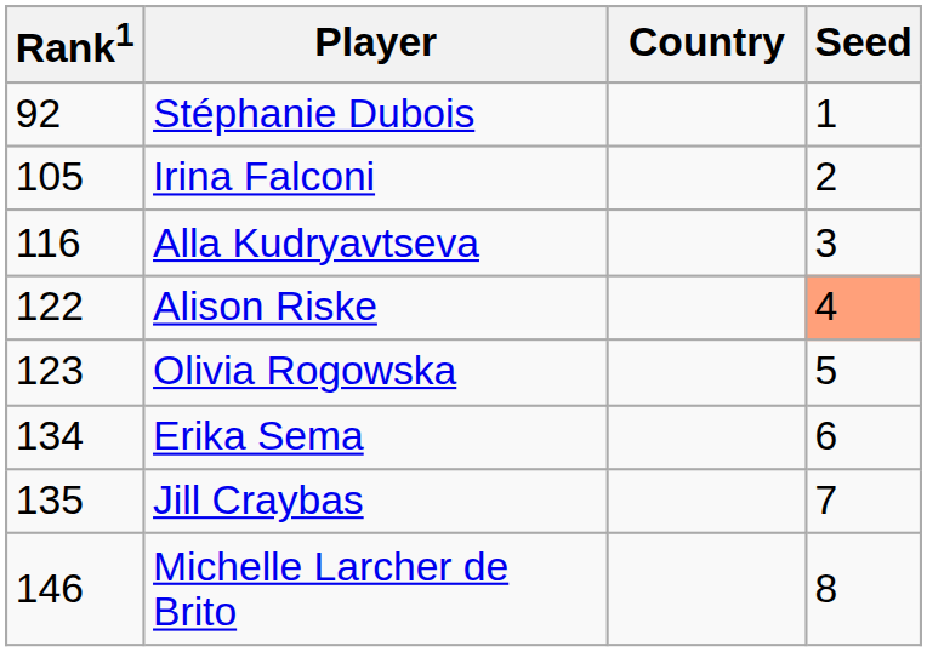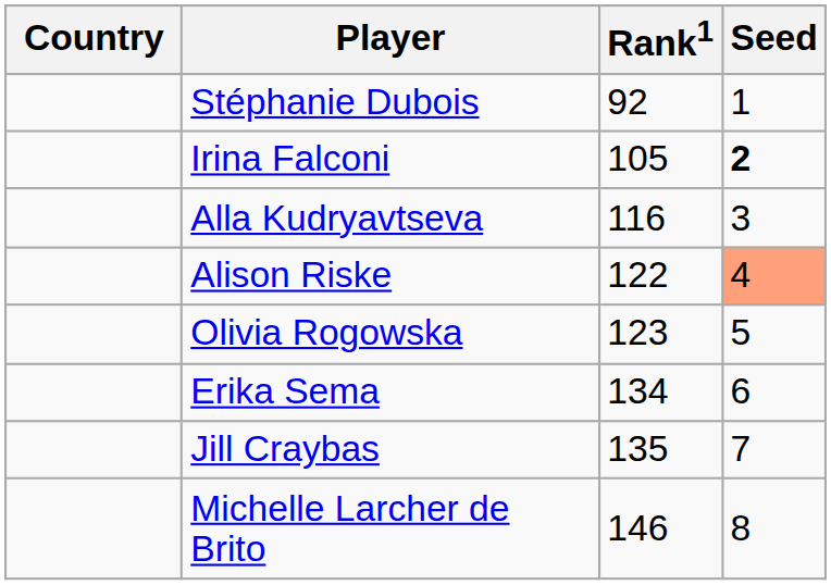 <table class="sortable wikitable">
 <tr>
+<th width="70">Country</th>
+<th width="175">Player</th>
 <th>Rank<sup>1</sup></th>
-<th width="175">Player</th>
-<th width="70">Country</th>
 <th>Seed</th>
 </tr>
 <tr>
+<td></td>
+<td><a href='#'>Stéphanie Dubois</a></td>
 <td>92</td>
-<td><a href='#'>Stéphanie Dubois</a></td>
-<td></td>
 <td>1</td>
 </tr>
 <tr>
+<td></td>
+<td><a href='#'>Irina Falconi</a></td>
 <td>105</td>
-<td><a href='#'>Irina Falconi</a></td>
-<td></td>
-<td>2</td>
+<td><strong>2</strong></td>
 </tr>
 <tr>
+<td></td>
+<td><a href='#'>Alla Kudryavtseva</a></td>
 <td>116</td>
-<td><a href='#'>Alla Kudryavtseva</a></td>
-<td></td>
 <td>3</td>
 </tr>
 <tr>
+<td></td>
+<td><a href='#'>Alison Riske</a></td>
 <td>122</td>
-<td><a href='#'>Alison Riske</a></td>
-<td></td>
 <td style="background: lightsalmon;">4</td>
 </tr>
 <tr>
+<td></td>
+<td><a href='#'>Olivia Rogowska</a></td>
 <td>123</td>
-<td><a href='#'>Olivia Rogowska</a></td>
-<td></td>
 <td>5</td>
 </tr>
 <tr>
+<td></td>
+<td><a href='#'>Erika Sema</a></td>
 <td>134</td>
-<td><a href='#'>Erika Sema</a></td>
-<td></td>
 <td>6</td>
 </tr>
 <tr>
+<td></td>
+<td><a href='#'>Jill Craybas</a></td>
 <td>135</td>
-<td><a href='#'>Jill Craybas</a></td>
-<td></td>
 <td>7</td>
 </tr>
 <tr>
+<td></td>
+<td><a href='#'>Michelle Larcher de Brito</a></td>
 <td>146</td>
-<td><a href='#'>Michelle Larcher de Brito</a></td>
-<td></td>
 <td>8</td>
 </tr>
 </table>
